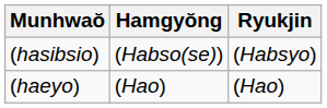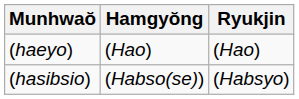 <table class="wikitable">
 <tr>
 <th>Munhwaŏ</th>
 <th>Hamgyŏng</th>
 <th>Ryukjin</th>
 </tr>
 <tr>
+<td> (<em>haeyo</em>)</td>
+<td> (<em>Hao</em>)</td>
+<td> (<em>Hao</em>)</td>
+</tr>
+<tr>
 <td> (<em>hasibsio</em>)</td>
 <td> (<em>Habso(se)</em>)</td>
 <td> (<em>Habsyo</em>)</td>
 </tr>
-<tr>
-<td> (<em>haeyo</em>)</td>
-<td> (<em>Hao</em>)</td>
-<td> (<em>Hao</em>)</td>
-</tr>
 </table>
